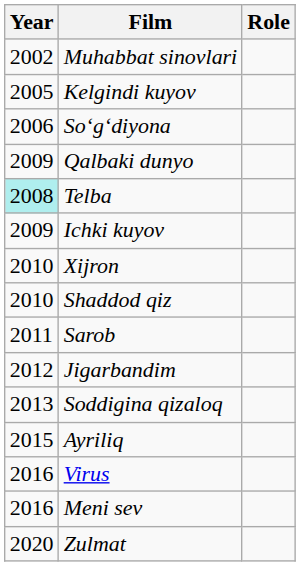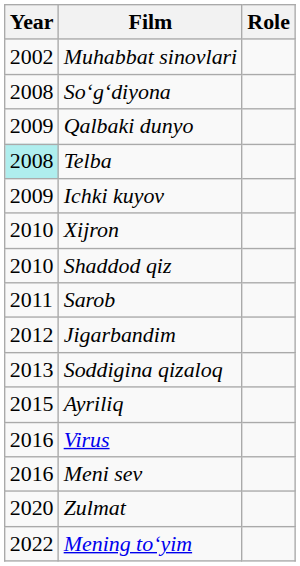 <table class="wikitable sortable">
 <tr>
 <th>Year</th>
 <th>Film</th>
 <th>Role</th>
 </tr>
 <tr>
 <td>2002</td>
 <td><em>Muhabbat sinovlari</em></td>
 <td></td>
 </tr>
 <tr>
-<td>2005</td>
-<td><em>Kelgindi kuyov</em></td>
-<td></td>
-</tr>
-<tr>
-<td>2006</td>
+<td>2008</td>
 <td><em>Soʻgʻdiyona</em></td>
 <td></td>
 </tr>
 <tr>
 <td>2009</td>
 <td><em>Qalbaki dunyo</em></td>
 <td></td>
 </tr>
 <tr>
 <td style="background: paleturquoise;">2008</td>
 <td><em>Telba</em></td>
 <td></td>
 </tr>
 <tr>
 <td>2009</td>
 <td><em>Ichki kuyov</em></td>
 <td></td>
 </tr>
 <tr>
 <td>2010</td>
 <td><em>Xijron</em></td>
 <td></td>
 </tr>
 <tr>
 <td>2010</td>
 <td><em>Shaddod qiz</em></td>
 <td></td>
 </tr>
 <tr>
 <td>2011</td>
 <td><em>Sarob</em></td>
 <td></td>
 </tr>
 <tr>
 <td>2012</td>
 <td><em>Jigarbandim</em></td>
 <td></td>
 </tr>
 <tr>
 <td>2013</td>
 <td><em>Soddigina qizaloq</em></td>
 <td></td>
 </tr>
 <tr>
 <td>2015</td>
 <td><em>Ayriliq</em></td>
 <td></td>
 </tr>
 <tr>
 <td>2016</td>
 <td><em><a href='#'>Virus</a></em></td>
 <td></td>
 </tr>
 <tr>
 <td>2016</td>
 <td><em>Meni sev</em></td>
 <td></td>
 </tr>
 <tr>
 <td>2020</td>
 <td><em>Zulmat</em></td>
 <td></td>
 </tr>
+<tr>
+<td>2022</td>
+<td><em><a href='#'>Mening toʻyim</a></em></td>
+<td></td>
+</tr>
 </table>
